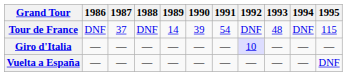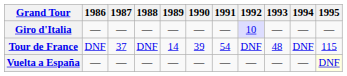 <table class="wikitable plainrowheaders">
 <tr>
 <th scope="col"><a href='#'>Grand Tour</a></th>
 <th scope="col">1986</th>
 <th scope="col">1987</th>
 <th scope="col">1988</th>
 <th scope="col">1989</th>
 <th scope="col">1990</th>
 <th scope="col">1991</th>
 <th scope="col">1992</th>
 <th scope="col">1993</th>
 <th scope="col">1994</th>
 <th scope="col">1995</th>
 </tr>
 <tr style="text-align:center;">
+<th scope="row"> <a href='#'>Giro d'Italia</a></th>
+<td>—</td>
+<td>—</td>
+<td>—</td>
+<td>—</td>
+<td>—</td>
+<td>—</td>
+<td align="center" style="background:#ddddff;"><a href='#'>10</a></td>
+<td>—</td>
+<td>—</td>
+<td>—</td>
+</tr>
+<tr style="text-align:center;">
 <th scope="row"> <a href='#'>Tour de France</a></th>
 <td><a href='#'>DNF</a></td>
 <td><a href='#'>37</a></td>
 <td><a href='#'>DNF</a></td>
 <td><a href='#'>14</a></td>
 <td><a href='#'>39</a></td>
 <td><a href='#'>54</a></td>
 <td><a href='#'>DNF</a></td>
 <td><a href='#'>48</a></td>
 <td><a href='#'>DNF</a></td>
 <td><a href='#'>115</a></td>
 </tr>
 <tr style="text-align:center;">
-<th scope="row"> <a href='#'>Giro d'Italia</a></th>
-<td>—</td>
-<td>—</td>
-<td>—</td>
-<td>—</td>
-<td>—</td>
-<td>—</td>
-<td align="center" style="background:#ddddff;"><a href='#'>10</a></td>
-<td>—</td>
-<td>—</td>
-<td>—</td>
-</tr>
-<tr style="text-align:center;">
 <th scope="row"> <a href='#'>Vuelta a España</a></th>
 <td>—</td>
 <td>—</td>
 <td>—</td>
 <td>—</td>
 <td>—</td>
 <td>—</td>
 <td>—</td>
 <td>—</td>
 <td>—</td>
-<td><a href='#'>DNF</a></td>
+<td style="background: lightyellow;"><a href='#'>DNF</a></td>
 </tr>
 </table>
